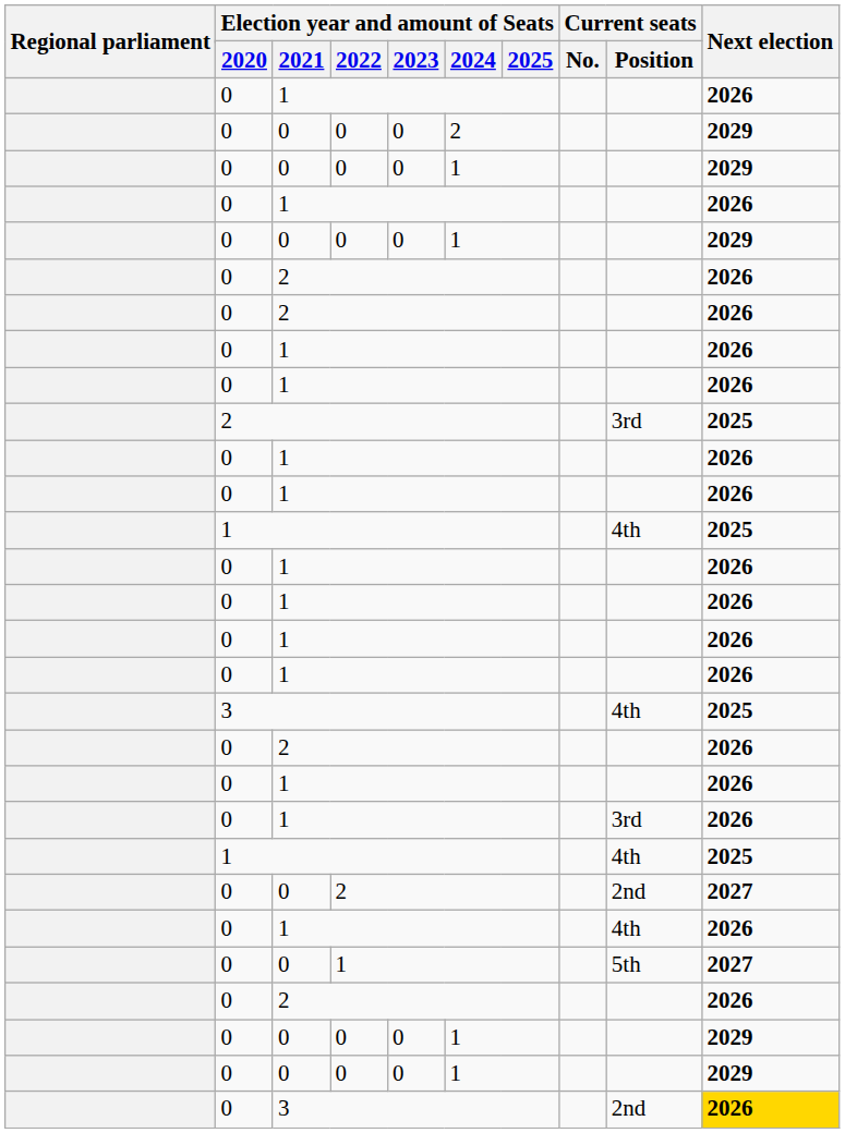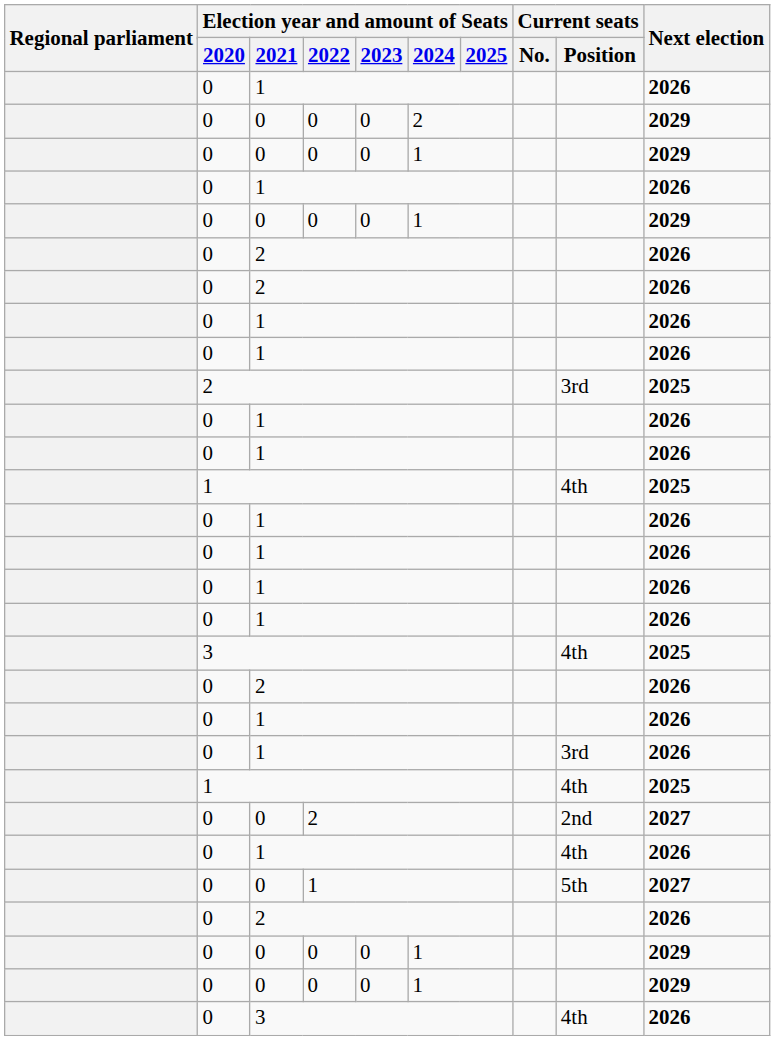 <table class="wikitable">
 <tr>
 <th rowspan="3">Regional parliament</th>
 <th colspan="6" rowspan="2">Election year and amount of Seats</th>
 <th colspan="2">Current seats</th>
 <th rowspan="3">Next election</th>
 </tr>
 <tr>
 <th rowspan="2">No.</th>
 <th rowspan="2">Position</th>
 </tr>
 <tr>
 <th><a href='#'>2020</a></th>
 <th><a href='#'>2021</a></th>
 <th><a href='#'>2022</a></th>
 <th><a href='#'>2023</a></th>
 <th><a href='#'>2024</a></th>
 <th><a href='#'>2025</a></th>
 </tr>
 <tr>
 <th></th>
 <td>0</td>
 <td colspan="5">1</td>
 <td></td>
 <td></td>
 <td><strong>2026</strong></td>
 </tr>
 <tr>
 <th></th>
 <td>0</td>
 <td>0</td>
 <td>0</td>
 <td>0</td>
 <td colspan="2">2</td>
 <td></td>
 <td></td>
 <td><strong>2029</strong></td>
 </tr>
 <tr>
 <th></th>
 <td>0</td>
 <td>0</td>
 <td>0</td>
 <td>0</td>
 <td colspan="2">1</td>
 <td></td>
 <td></td>
 <td><strong>2029</strong></td>
 </tr>
 <tr>
 <th></th>
 <td>0</td>
 <td colspan="5">1</td>
 <td></td>
 <td></td>
 <td><strong>2026</strong></td>
 </tr>
 <tr>
 <th></th>
 <td>0</td>
 <td>0</td>
 <td>0</td>
 <td>0</td>
 <td colspan="2">1</td>
 <td></td>
 <td></td>
 <td><strong>2029</strong></td>
 </tr>
 <tr>
 <th></th>
 <td>0</td>
 <td colspan="5">2</td>
 <td></td>
 <td></td>
 <td><strong>2026</strong></td>
 </tr>
 <tr>
 <th></th>
 <td>0</td>
 <td colspan="5">2</td>
 <td></td>
 <td></td>
 <td><strong>2026</strong></td>
 </tr>
 <tr>
 <th></th>
 <td>0</td>
 <td colspan="5">1</td>
 <td></td>
 <td></td>
 <td><strong>2026</strong></td>
 </tr>
 <tr>
 <th></th>
 <td>0</td>
 <td colspan="5">1</td>
 <td></td>
 <td></td>
 <td><strong>2026</strong></td>
 </tr>
 <tr>
 <th></th>
 <td colspan="6">2</td>
 <td></td>
 <td>3rd</td>
 <td><strong>2025</strong></td>
 </tr>
 <tr>
 <th></th>
 <td>0</td>
 <td colspan="5">1</td>
 <td></td>
 <td></td>
 <td><strong>2026</strong></td>
 </tr>
 <tr>
 <th></th>
 <td>0</td>
 <td colspan="5">1</td>
 <td></td>
 <td></td>
 <td><strong>2026</strong></td>
 </tr>
 <tr>
 <th></th>
 <td colspan="6">1</td>
 <td></td>
 <td>4th</td>
 <td><strong>2025</strong></td>
 </tr>
 <tr>
 <th></th>
 <td>0</td>
 <td colspan="5">1</td>
 <td></td>
 <td></td>
 <td><strong>2026</strong></td>
 </tr>
 <tr>
 <th></th>
 <td>0</td>
 <td colspan="5">1</td>
 <td></td>
 <td></td>
 <td><strong>2026</strong></td>
 </tr>
 <tr>
 <th></th>
 <td>0</td>
 <td colspan="5">1</td>
 <td></td>
 <td></td>
 <td><strong>2026</strong></td>
 </tr>
 <tr>
 <th></th>
 <td>0</td>
 <td colspan="5">1</td>
 <td></td>
 <td></td>
 <td><strong>2026</strong></td>
 </tr>
 <tr>
 <th></th>
 <td colspan="6">3</td>
 <td></td>
 <td>4th</td>
 <td><strong>2025</strong></td>
 </tr>
 <tr>
 <th></th>
 <td>0</td>
 <td colspan="5">2</td>
 <td></td>
 <td></td>
 <td><strong>2026</strong></td>
 </tr>
 <tr>
 <th></th>
 <td>0</td>
 <td colspan="5">1</td>
 <td></td>
 <td></td>
 <td><strong>2026</strong></td>
 </tr>
 <tr>
 <th></th>
 <td>0</td>
 <td colspan="5">1</td>
 <td></td>
 <td>3rd</td>
 <td><strong>2026</strong></td>
 </tr>
 <tr>
 <th></th>
 <td colspan="6">1</td>
 <td></td>
 <td>4th</td>
 <td><strong>2025</strong></td>
 </tr>
 <tr>
 <th></th>
 <td>0</td>
 <td>0</td>
 <td colspan="4">2</td>
 <td></td>
 <td>2nd</td>
 <td><strong>2027</strong></td>
 </tr>
 <tr>
 <th></th>
 <td>0</td>
 <td colspan="5">1</td>
 <td></td>
 <td>4th</td>
 <td><strong>2026</strong></td>
 </tr>
 <tr>
 <th></th>
 <td>0</td>
 <td>0</td>
 <td colspan="4">1</td>
 <td></td>
 <td>5th</td>
 <td><strong>2027</strong></td>
 </tr>
 <tr>
 <th></th>
 <td>0</td>
 <td colspan="5">2</td>
 <td></td>
 <td></td>
 <td><strong>2026</strong></td>
 </tr>
 <tr>
 <th></th>
 <td>0</td>
 <td>0</td>
 <td>0</td>
 <td>0</td>
 <td colspan="2">1</td>
 <td></td>
 <td></td>
 <td><strong>2029</strong></td>
 </tr>
 <tr>
 <th></th>
 <td>0</td>
 <td>0</td>
 <td>0</td>
 <td>0</td>
 <td colspan="2">1</td>
 <td></td>
 <td></td>
 <td><strong>2029</strong></td>
 </tr>
 <tr>
 <th></th>
 <td>0</td>
 <td colspan="5">3</td>
 <td></td>
-<td>2nd</td>
-<td style="background: gold;"><strong>2026</strong></td>
+<td>4th</td>
+<td><strong>2026</strong></td>
 </tr>
 </table>
